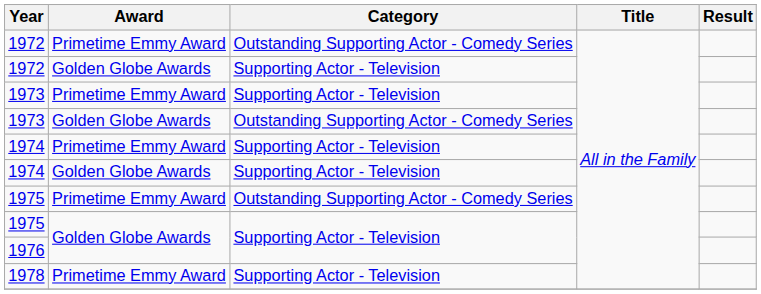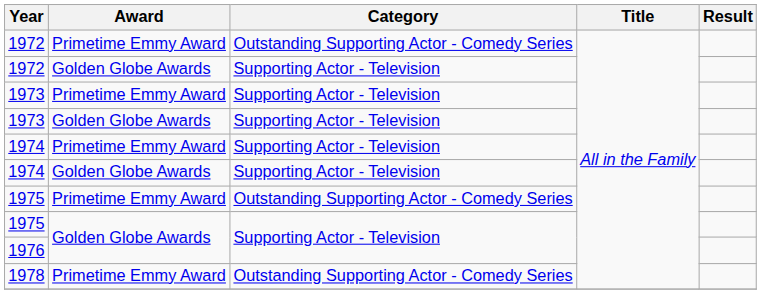 <table class="wikitable">
 <tr>
 <th>Year</th>
 <th>Award</th>
 <th>Category</th>
 <th>Title</th>
 <th>Result</th>
 </tr>
 <tr>
 <td><a href='#'>1972</a></td>
 <td><a href='#'>Primetime Emmy Award</a></td>
 <td><a href='#'>Outstanding Supporting Actor - Comedy Series</a></td>
 <td rowspan=10><em><a href='#'>All in the Family</a></em></td>
 <td></td>
 </tr>
 <tr>
 <td><a href='#'>1972</a></td>
 <td><a href='#'>Golden Globe Awards</a></td>
 <td><a href='#'>Supporting Actor - Television</a></td>
 <td></td>
 </tr>
 <tr>
 <td><a href='#'>1973</a></td>
 <td><a href='#'>Primetime Emmy Award</a></td>
 <td><a href='#'>Supporting Actor - Television</a></td>
 <td></td>
 </tr>
 <tr>
 <td><a href='#'>1973</a></td>
 <td><a href='#'>Golden Globe Awards</a></td>
-<td><a href='#'>Outstanding Supporting Actor - Comedy Series</a></td>
+<td><a href='#'>Supporting Actor - Television</a></td>
 <td></td>
 </tr>
 <tr>
 <td><a href='#'>1974</a></td>
 <td><a href='#'>Primetime Emmy Award</a></td>
 <td><a href='#'>Supporting Actor - Television</a></td>
 <td></td>
 </tr>
 <tr>
 <td><a href='#'>1974</a></td>
 <td><a href='#'>Golden Globe Awards</a></td>
 <td><a href='#'>Supporting Actor - Television</a></td>
 <td></td>
 </tr>
 <tr>
 <td><a href='#'>1975</a></td>
 <td><a href='#'>Primetime Emmy Award</a></td>
 <td><a href='#'>Outstanding Supporting Actor - Comedy Series</a></td>
 <td></td>
 </tr>
 <tr>
 <td><a href='#'>1975</a></td>
 <td rowspan=2><a href='#'>Golden Globe Awards</a></td>
 <td rowspan=2><a href='#'>Supporting Actor - Television</a></td>
 <td></td>
 </tr>
 <tr>
 <td><a href='#'>1976</a></td>
 <td></td>
 </tr>
 <tr>
 <td><a href='#'>1978</a></td>
 <td><a href='#'>Primetime Emmy Award</a></td>
-<td><a href='#'>Supporting Actor - Television</a></td>
+<td><a href='#'>Outstanding Supporting Actor - Comedy Series</a></td>
 <td></td>
 </tr>
 <tr>
 </tr>
 </table>
